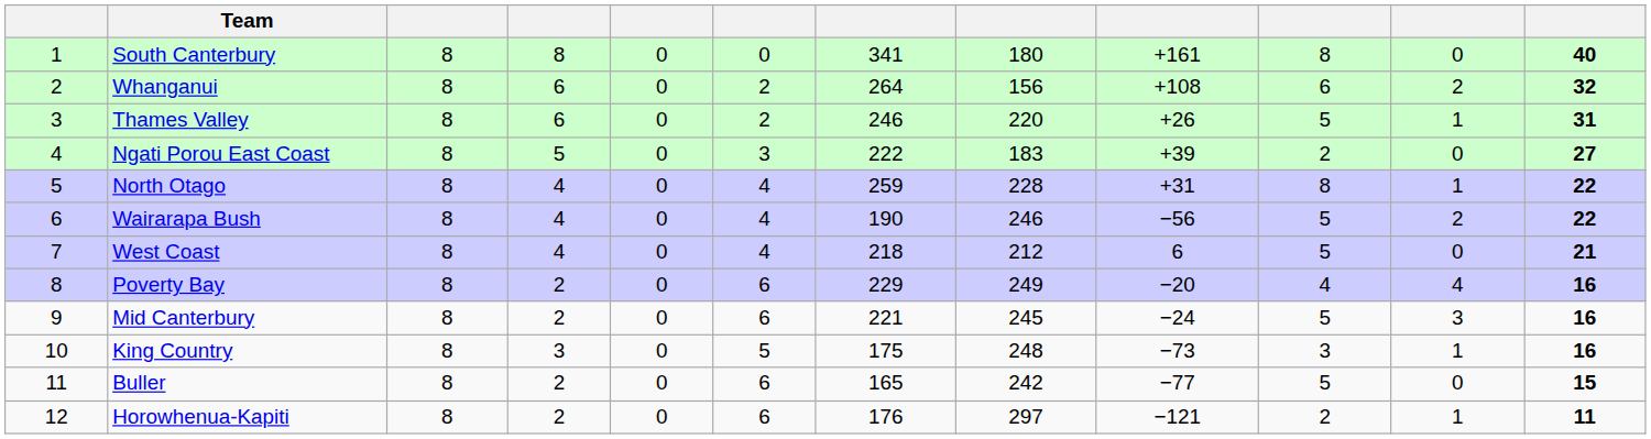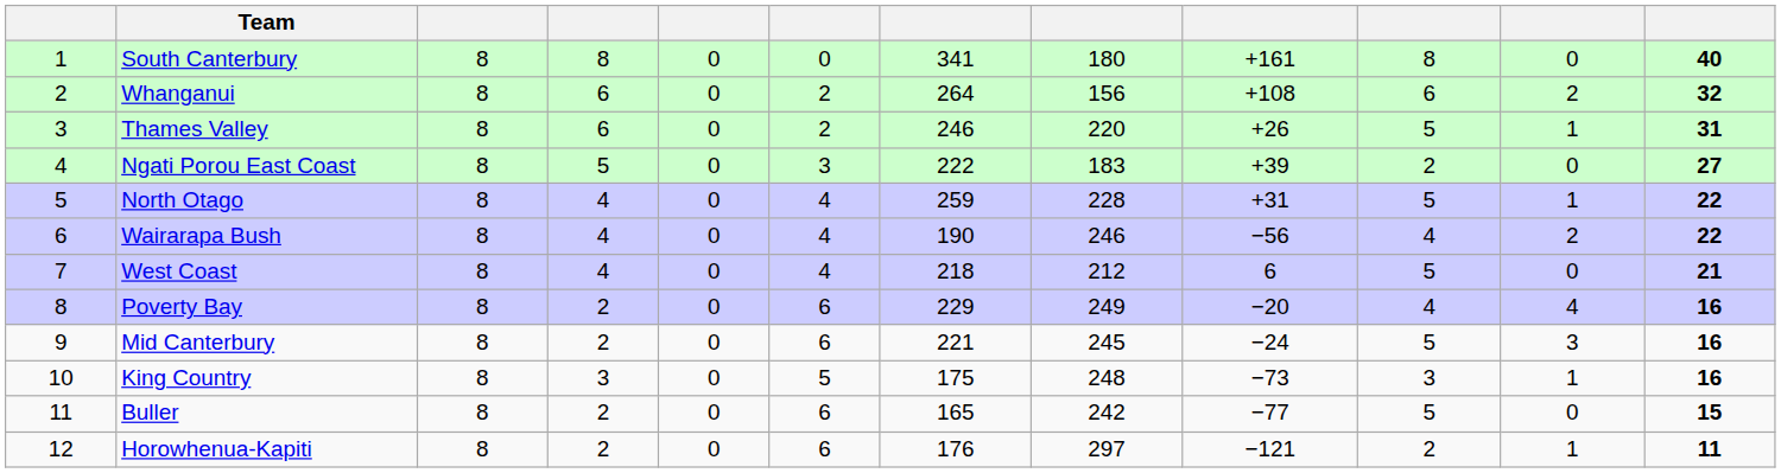 <table class="wikitable sortable" style="text-align:center;width:100%">
 <tr>
 <th abbr="Position" style="width:20px"></th>
 <th style="width:17%">Team</th>
 <th abbr="Played" style="width:25px"></th>
 <th abbr="Won" style="width:20px"></th>
 <th abbr="Drawn" style="width:20px"></th>
 <th abbr="Lost" style="width:20px"></th>
 <th abbr="Points for" style="width:30px"></th>
 <th abbr="Points against" style="width:30px"></th>
 <th abbr="Points difference" style="width:30px"></th>
 <th abbr="Bonus Points 1" style="width:28px"></th>
 <th abbr="Bonus Points 2" style="width:28px"></th>
 <th abbr="Points" style="width:25px"></th>
 </tr>
 <tr style="background:#cfc">
 <td>1</td>
 <td style="text-align:left"><a href='#'>South Canterbury</a></td>
 <td>8</td>
 <td>8</td>
 <td>0</td>
 <td>0</td>
 <td>341</td>
 <td>180</td>
 <td>+161</td>
 <td>8</td>
 <td>0</td>
 <td><strong>40</strong></td>
 </tr>
 <tr style="background:#cfc">
 <td>2</td>
 <td style="text-align:left"><a href='#'>Whanganui</a></td>
 <td>8</td>
 <td>6</td>
 <td>0</td>
 <td>2</td>
 <td>264</td>
 <td>156</td>
 <td>+108</td>
 <td>6</td>
 <td>2</td>
 <td><strong>32</strong></td>
 </tr>
 <tr style="background:#cfc">
 <td>3</td>
 <td style="text-align:left"><a href='#'>Thames Valley</a></td>
 <td>8</td>
 <td>6</td>
 <td>0</td>
 <td>2</td>
 <td>246</td>
 <td>220</td>
 <td>+26</td>
 <td>5</td>
 <td>1</td>
 <td><strong>31</strong></td>
 </tr>
 <tr style="background:#cfc">
 <td>4</td>
 <td style="text-align:left"><a href='#'>Ngati Porou East Coast</a></td>
 <td>8</td>
 <td>5</td>
 <td>0</td>
 <td>3</td>
 <td>222</td>
 <td>183</td>
 <td>+39</td>
 <td>2</td>
 <td>0</td>
 <td><strong>27</strong></td>
 </tr>
 <tr style="background:#ccf">
 <td>5</td>
 <td style="text-align:left"><a href='#'>North Otago</a></td>
 <td>8</td>
 <td>4</td>
 <td>0</td>
 <td>4</td>
 <td>259</td>
 <td>228</td>
 <td>+31</td>
-<td>8</td>
+<td>5</td>
 <td>1</td>
 <td><strong>22</strong></td>
 </tr>
 <tr style="background:#ccf">
 <td>6</td>
 <td style="text-align:left"><a href='#'>Wairarapa Bush</a></td>
 <td>8</td>
 <td>4</td>
 <td>0</td>
 <td>4</td>
 <td>190</td>
 <td>246</td>
 <td>−56</td>
-<td>5</td>
+<td>4</td>
 <td>2</td>
 <td><strong>22</strong></td>
 </tr>
 <tr style="background:#ccf">
 <td>7</td>
 <td style="text-align:left"><a href='#'>West Coast</a></td>
 <td>8</td>
 <td>4</td>
 <td>0</td>
 <td>4</td>
 <td>218</td>
 <td>212</td>
 <td>6</td>
 <td>5</td>
 <td>0</td>
 <td><strong>21</strong></td>
 </tr>
 <tr style="background:#ccf">
 <td>8</td>
 <td style="text-align:left"><a href='#'>Poverty Bay</a></td>
 <td>8</td>
 <td>2</td>
 <td>0</td>
 <td>6</td>
 <td>229</td>
 <td>249</td>
 <td>−20</td>
 <td>4</td>
 <td>4</td>
 <td><strong>16</strong></td>
 </tr>
 <tr>
 <td>9</td>
 <td style="text-align:left"><a href='#'>Mid Canterbury</a></td>
 <td>8</td>
 <td>2</td>
 <td>0</td>
 <td>6</td>
 <td>221</td>
 <td>245</td>
 <td>−24</td>
 <td>5</td>
 <td>3</td>
 <td><strong>16</strong></td>
 </tr>
 <tr>
 <td>10</td>
 <td style="text-align:left"><a href='#'>King Country</a></td>
 <td>8</td>
 <td>3</td>
 <td>0</td>
 <td>5</td>
 <td>175</td>
 <td>248</td>
 <td>−73</td>
 <td>3</td>
 <td>1</td>
 <td><strong>16</strong></td>
 </tr>
 <tr>
 <td>11</td>
 <td style="text-align:left"><a href='#'>Buller</a></td>
 <td>8</td>
 <td>2</td>
 <td>0</td>
 <td>6</td>
 <td>165</td>
 <td>242</td>
 <td>−77</td>
 <td>5</td>
 <td>0</td>
 <td><strong>15</strong></td>
 </tr>
 <tr>
 <td>12</td>
 <td style="text-align:left"><a href='#'>Horowhenua-Kapiti</a></td>
 <td>8</td>
 <td>2</td>
 <td>0</td>
 <td>6</td>
 <td>176</td>
 <td>297</td>
 <td>−121</td>
 <td>2</td>
 <td>1</td>
 <td><strong>11</strong></td>
 </tr>
 </table>
